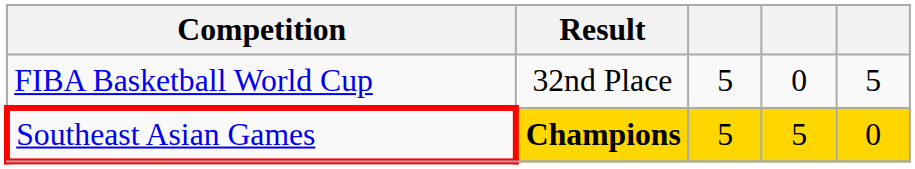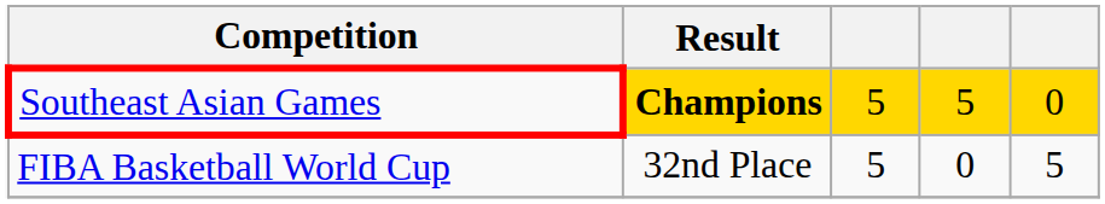 <table class="wikitable" style="text-align: center;">
 <tr>
 <th width=250>Competition</th>
 <th>Result</th>
 <th width=30></th>
 <th width=30></th>
 <th width=30></th>
 </tr>
 <tr>
+<td style="border: 3px solid red" align="left"><a href='#'>Southeast Asian Games</a></td>
+<td bgcolor="#ffd700"><strong>Champions</strong></td>
+<td bgcolor="#ffd700">5</td>
+<td bgcolor="#ffd700">5</td>
+<td bgcolor="#ffd700">0</td>
+</tr>
+<tr>
 <td align="left"><a href='#'>FIBA Basketball World Cup</a></td>
 <td>32nd Place</td>
 <td>5</td>
 <td>0</td>
 <td>5</td>
 </tr>
 <tr>
-<td style="border: 3px solid red" align="left"><a href='#'>Southeast Asian Games</a></td>
-<td bgcolor="#ffd700"><strong>Champions</strong></td>
-<td bgcolor="#ffd700">5</td>
-<td bgcolor="#ffd700">5</td>
-<td bgcolor="#ffd700">0</td>
-</tr>
-<tr>
 </tr>
 </table>
